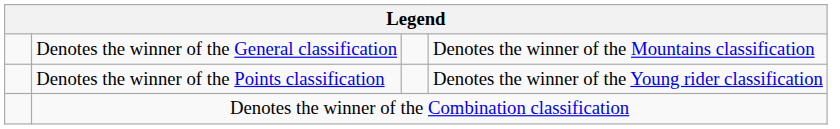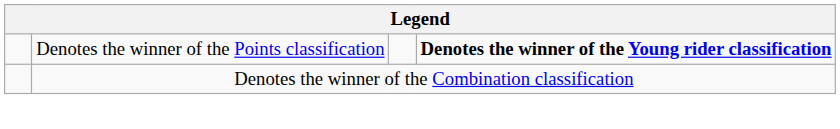 <table class="wikitable">
 <tr>
 <th colspan=4>Legend</th>
 </tr>
 <tr>
 <td>    </td>
-<td>Denotes the winner of the <a href='#'>General classification</a></td>
-<td>    </td>
-<td>Denotes the winner of the <a href='#'>Mountains classification</a></td>
-</tr>
-<tr>
-<td>    </td>
 <td>Denotes the winner of the <a href='#'>Points classification</a></td>
 <td>    </td>
-<td>Denotes the winner of the <a href='#'>Young rider classification</a></td>
+<td><strong>Denotes the winner of the <a href='#'>Young rider classification</a></strong></td>
 </tr>
 <tr>
 <td style="text-align:center;">    </td>
 <td colspan="3" style="text-align:center;">Denotes the winner of the <a href='#'>Combination classification</a></td>
 </tr>
 </table>
